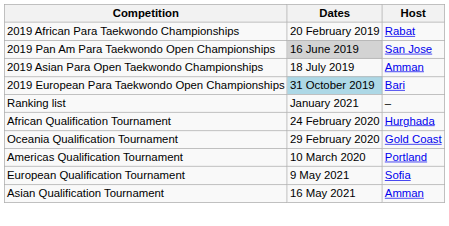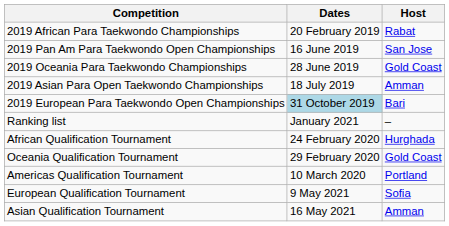 <table class="wikitable">
 <tr>
 <th>Competition</th>
 <th>Dates</th>
 <th>Host</th>
 </tr>
 <tr>
 <td>2019 African Para Taekwondo Championships</td>
 <td>20 February 2019</td>
 <td> <a href='#'>Rabat</a></td>
 </tr>
 <tr>
 <td>2019 Pan Am Para Taekwondo Open Championships</td>
-<td style="background: lightgrey;">16 June 2019</td>
+<td>16 June 2019</td>
 <td> <a href='#'>San Jose</a></td>
+</tr>
+<tr>
+<td>2019 Oceania Para Taekwondo Championships</td>
+<td>28 June 2019</td>
+<td> <a href='#'>Gold Coast</a></td>
 </tr>
 <tr>
 <td>2019 Asian Para Open Taekwondo Championships</td>
 <td>18 July 2019</td>
 <td> <a href='#'>Amman</a></td>
 </tr>
 <tr>
 <td>2019 European Para Taekwondo Open Championships</td>
 <td style="background: lightblue;">31 October 2019</td>
 <td> <a href='#'>Bari</a></td>
 </tr>
 <tr>
 <td>Ranking list</td>
 <td>January 2021</td>
 <td>–</td>
 </tr>
 <tr>
 <td>African Qualification Tournament</td>
 <td>24 February 2020</td>
 <td> <a href='#'>Hurghada</a></td>
 </tr>
 <tr>
 <td>Oceania Qualification Tournament</td>
 <td>29 February 2020</td>
 <td> <a href='#'>Gold Coast</a></td>
 </tr>
 <tr>
 <td>Americas Qualification Tournament</td>
 <td>10 March 2020</td>
 <td> <a href='#'>Portland</a></td>
 </tr>
 <tr>
 <td>European Qualification Tournament</td>
 <td>9 May 2021</td>
 <td> <a href='#'>Sofia</a></td>
 </tr>
 <tr>
 <td>Asian Qualification Tournament</td>
 <td>16 May 2021</td>
 <td> <a href='#'>Amman</a></td>
 </tr>
 </table>
